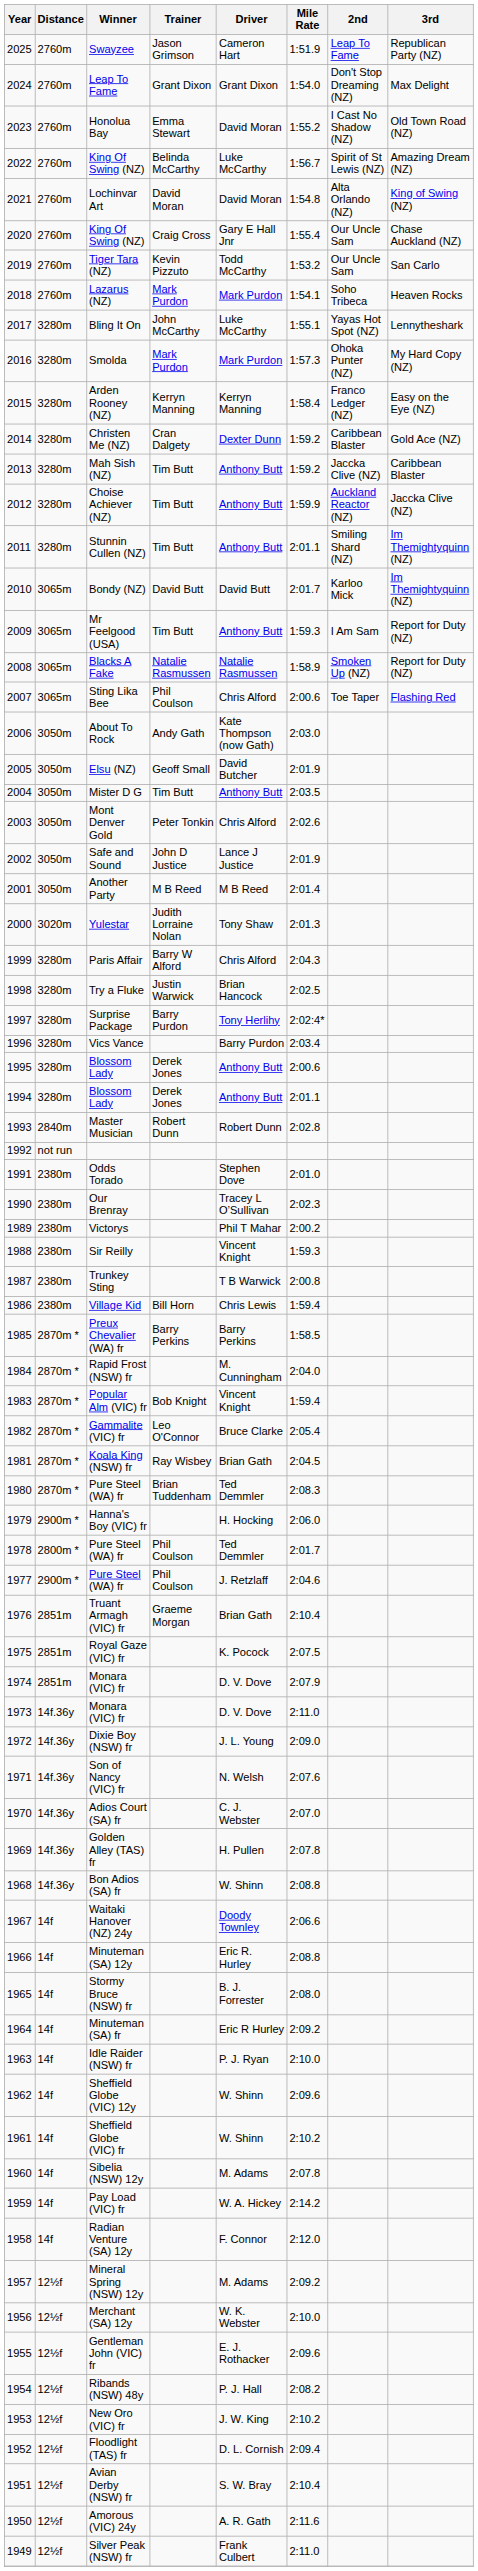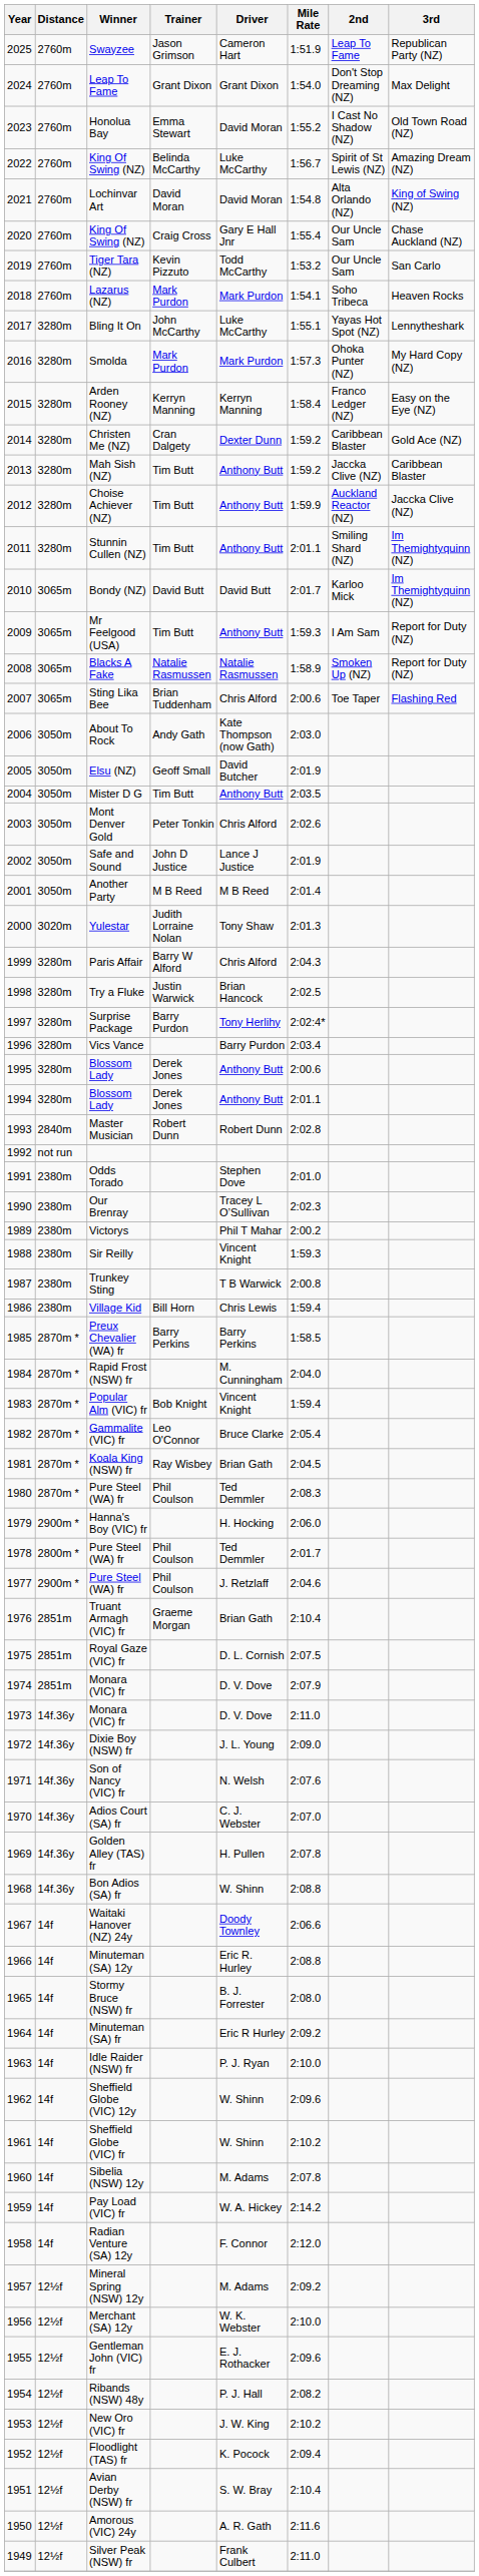 <table class="wikitable sortable" style="font-size:90%;">
 <tr>
 <th width="44px">Year</th>
 <th width="60px">Distance</th>
 <th width="120px">Winner</th>
 <th width="120px">Trainer</th>
 <th width="120px">Driver</th>
 <th width="60px">Mile Rate</th>
 <th width="120px">2nd</th>
 <th width="120px">3rd</th>
 </tr>
 <tr>
 <td>2025</td>
 <td>2760m</td>
 <td><a href='#'>Swayzee</a></td>
 <td>Jason Grimson</td>
 <td>Cameron Hart</td>
 <td>1:51.9</td>
 <td><a href='#'>Leap To Fame</a></td>
 <td>Republican Party (NZ)</td>
 </tr>
 <tr>
 <td>2024</td>
 <td>2760m</td>
 <td><a href='#'>Leap To Fame</a></td>
 <td>Grant Dixon</td>
 <td>Grant Dixon</td>
 <td>1:54.0</td>
 <td>Don't Stop Dreaming (NZ)</td>
 <td>Max Delight</td>
 </tr>
 <tr>
 <td>2023</td>
 <td>2760m</td>
 <td>Honolua Bay </td>
 <td>Emma Stewart</td>
 <td>David Moran</td>
 <td>1:55.2</td>
 <td>I Cast No Shadow (NZ)</td>
 <td>Old Town Road (NZ)</td>
 </tr>
 <tr>
 <td>2022</td>
 <td>2760m</td>
 <td><a href='#'>King Of Swing</a> (NZ)</td>
 <td>Belinda McCarthy</td>
 <td>Luke McCarthy</td>
 <td>1:56.7</td>
 <td>Spirit of St Lewis (NZ)</td>
 <td>Amazing Dream (NZ)</td>
 </tr>
 <tr>
 <td>2021</td>
 <td>2760m</td>
 <td>Lochinvar Art</td>
 <td>David Moran</td>
 <td>David Moran</td>
 <td>1:54.8</td>
 <td>Alta Orlando (NZ)</td>
 <td><a href='#'>King of Swing</a> (NZ)</td>
 </tr>
 <tr>
 <td>2020</td>
 <td>2760m</td>
 <td><a href='#'>King Of Swing</a> (NZ)</td>
 <td>Craig Cross</td>
 <td>Gary E Hall Jnr</td>
 <td>1:55.4</td>
 <td>Our Uncle Sam</td>
 <td>Chase Auckland (NZ)</td>
 </tr>
 <tr>
 <td>2019</td>
 <td>2760m</td>
 <td><a href='#'>Tiger Tara</a> (NZ)</td>
 <td>Kevin Pizzuto</td>
 <td>Todd McCarthy</td>
 <td>1:53.2</td>
 <td>Our Uncle Sam</td>
 <td>San Carlo</td>
 </tr>
 <tr>
 <td>2018</td>
 <td>2760m</td>
 <td><a href='#'>Lazarus</a> (NZ)</td>
 <td><a href='#'>Mark Purdon</a></td>
 <td><a href='#'>Mark Purdon</a></td>
 <td>1:54.1</td>
 <td>Soho Tribeca</td>
 <td>Heaven Rocks</td>
 </tr>
 <tr>
 <td>2017</td>
 <td>3280m</td>
 <td>Bling It On</td>
 <td>John McCarthy</td>
 <td>Luke McCarthy</td>
 <td>1:55.1</td>
 <td>Yayas Hot Spot (NZ)</td>
 <td>Lennytheshark</td>
 </tr>
 <tr>
 <td>2016</td>
 <td>3280m</td>
 <td>Smolda</td>
 <td><a href='#'>Mark Purdon</a></td>
 <td><a href='#'>Mark Purdon</a></td>
 <td>1:57.3</td>
 <td>Ohoka Punter (NZ)</td>
 <td>My Hard Copy (NZ)</td>
 </tr>
 <tr>
 <td>2015</td>
 <td>3280m</td>
 <td>Arden Rooney (NZ)</td>
 <td>Kerryn Manning</td>
 <td>Kerryn Manning</td>
 <td>1:58.4</td>
 <td>Franco Ledger (NZ)</td>
 <td>Easy on the Eye (NZ)</td>
 </tr>
 <tr>
 <td>2014</td>
 <td>3280m</td>
 <td>Christen Me (NZ)</td>
 <td>Cran Dalgety</td>
 <td><a href='#'>Dexter Dunn</a></td>
 <td>1:59.2</td>
 <td>Caribbean Blaster</td>
 <td>Gold Ace (NZ)</td>
 </tr>
 <tr>
 <td>2013</td>
 <td>3280m</td>
 <td>Mah Sish (NZ)</td>
 <td>Tim Butt</td>
 <td><a href='#'>Anthony Butt</a></td>
 <td>1:59.2</td>
 <td>Jaccka Clive (NZ)</td>
 <td>Caribbean Blaster</td>
 </tr>
 <tr>
 <td>2012</td>
 <td>3280m</td>
 <td>Choise Achiever (NZ)</td>
 <td>Tim Butt</td>
 <td><a href='#'>Anthony Butt</a></td>
 <td>1:59.9</td>
 <td><a href='#'>Auckland Reactor</a> (NZ)</td>
 <td>Jaccka Clive (NZ)</td>
 </tr>
 <tr>
 <td>2011</td>
 <td>3280m</td>
 <td>Stunnin Cullen (NZ)</td>
 <td>Tim Butt</td>
 <td><a href='#'>Anthony Butt</a></td>
 <td>2:01.1</td>
 <td>Smiling Shard (NZ)</td>
 <td><a href='#'>Im Themightyquinn</a> (NZ)</td>
 </tr>
 <tr>
 <td>2010</td>
 <td>3065m</td>
 <td>Bondy (NZ)</td>
 <td>David Butt</td>
 <td>David Butt</td>
 <td>2:01.7</td>
 <td>Karloo Mick</td>
 <td><a href='#'>Im Themightyquinn</a> (NZ)</td>
 </tr>
 <tr>
 <td>2009</td>
 <td>3065m</td>
 <td>Mr Feelgood (USA)</td>
 <td>Tim Butt</td>
 <td><a href='#'>Anthony Butt</a></td>
 <td>1:59.3</td>
 <td>I Am Sam</td>
 <td>Report for Duty (NZ)</td>
 </tr>
 <tr>
 <td>2008</td>
 <td>3065m</td>
 <td><a href='#'>Blacks A Fake</a></td>
 <td><a href='#'>Natalie Rasmussen</a></td>
 <td><a href='#'>Natalie Rasmussen</a></td>
 <td>1:58.9</td>
 <td><a href='#'>Smoken Up</a> (NZ)</td>
 <td>Report for Duty (NZ)</td>
 </tr>
 <tr>
 <td>2007</td>
 <td>3065m</td>
 <td>Sting Lika Bee</td>
-<td>Phil Coulson</td>
+<td>Brian Tuddenham</td>
 <td>Chris Alford</td>
 <td>2:00.6</td>
 <td>Toe Taper</td>
 <td><a href='#'>Flashing Red</a></td>
 </tr>
 <tr>
 <td>2006</td>
 <td>3050m</td>
 <td>About To Rock</td>
 <td>Andy Gath</td>
 <td>Kate Thompson (now Gath)</td>
 <td>2:03.0</td>
 <td></td>
 <td></td>
 </tr>
 <tr>
 <td>2005</td>
 <td>3050m</td>
 <td><a href='#'>Elsu</a> (NZ)</td>
 <td>Geoff Small</td>
 <td>David Butcher</td>
 <td>2:01.9</td>
 <td></td>
 <td></td>
 </tr>
 <tr>
 <td>2004</td>
 <td>3050m</td>
 <td>Mister D G</td>
 <td>Tim Butt</td>
 <td><a href='#'>Anthony Butt</a></td>
 <td>2:03.5</td>
 <td></td>
 <td></td>
 </tr>
 <tr>
 <td>2003</td>
 <td>3050m</td>
 <td>Mont Denver Gold</td>
 <td>Peter Tonkin</td>
 <td>Chris Alford</td>
 <td>2:02.6</td>
 <td></td>
 <td></td>
 </tr>
 <tr>
 <td>2002</td>
 <td>3050m</td>
 <td>Safe and Sound</td>
 <td>John D Justice</td>
 <td>Lance J Justice</td>
 <td>2:01.9</td>
 <td></td>
 <td></td>
 </tr>
 <tr>
 <td>2001</td>
 <td>3050m</td>
 <td>Another Party</td>
 <td>M B Reed</td>
 <td>M B Reed</td>
 <td>2:01.4</td>
 <td></td>
 <td></td>
 </tr>
 <tr>
 <td>2000</td>
 <td>3020m</td>
 <td><a href='#'>Yulestar</a></td>
 <td>Judith Lorraine Nolan</td>
 <td>Tony Shaw</td>
 <td>2:01.3</td>
 <td></td>
 <td></td>
 </tr>
 <tr>
 <td>1999</td>
 <td>3280m</td>
 <td>Paris Affair</td>
 <td>Barry W Alford</td>
 <td>Chris Alford</td>
 <td>2:04.3</td>
 <td></td>
 <td></td>
 </tr>
 <tr>
 <td>1998</td>
 <td>3280m</td>
 <td>Try a Fluke</td>
 <td>Justin Warwick</td>
 <td>Brian Hancock</td>
 <td>2:02.5</td>
 <td></td>
 <td></td>
 </tr>
 <tr>
 <td>1997</td>
 <td>3280m</td>
 <td>Surprise Package</td>
 <td>Barry Purdon</td>
 <td><a href='#'>Tony Herlihy</a></td>
 <td>2:02:4*</td>
 <td></td>
 <td></td>
 </tr>
 <tr>
 <td>1996</td>
 <td>3280m</td>
 <td>Vics Vance</td>
 <td></td>
 <td>Barry Purdon</td>
 <td>2:03.4</td>
 <td></td>
 <td></td>
 </tr>
 <tr>
 <td>1995</td>
 <td>3280m</td>
 <td><a href='#'>Blossom Lady</a></td>
 <td>Derek Jones</td>
 <td><a href='#'>Anthony Butt</a></td>
 <td>2:00.6</td>
 <td></td>
 <td></td>
 </tr>
 <tr>
 <td>1994</td>
 <td>3280m</td>
 <td><a href='#'>Blossom Lady</a></td>
 <td>Derek Jones</td>
 <td><a href='#'>Anthony Butt</a></td>
 <td>2:01.1</td>
 <td></td>
 <td></td>
 </tr>
 <tr>
 <td>1993</td>
 <td>2840m</td>
 <td>Master Musician</td>
 <td>Robert Dunn</td>
 <td>Robert Dunn</td>
 <td>2:02.8</td>
 <td></td>
 <td></td>
 </tr>
 <tr>
 <td>1992</td>
 <td>not run</td>
 <td></td>
 <td></td>
 <td></td>
 <td></td>
 <td></td>
 </tr>
 <tr>
 <td>1991</td>
 <td>2380m</td>
 <td>Odds Torado</td>
 <td></td>
 <td>Stephen Dove</td>
 <td>2:01.0</td>
 <td></td>
 <td></td>
 </tr>
 <tr>
 <td>1990</td>
 <td>2380m</td>
 <td>Our Brenray</td>
 <td></td>
 <td>Tracey L O’Sullivan</td>
 <td>2:02.3</td>
 <td></td>
 <td></td>
 </tr>
 <tr>
 <td>1989</td>
 <td>2380m</td>
 <td>Victorys</td>
 <td></td>
 <td>Phil T Mahar</td>
 <td>2:00.2</td>
 <td></td>
 <td></td>
 </tr>
 <tr>
 <td>1988</td>
 <td>2380m</td>
 <td>Sir Reilly</td>
 <td></td>
 <td>Vincent Knight</td>
 <td>1:59.3</td>
 <td></td>
 <td></td>
 </tr>
 <tr>
 <td>1987</td>
 <td>2380m</td>
 <td>Trunkey Sting</td>
 <td></td>
 <td>T B Warwick</td>
 <td>2:00.8</td>
 <td></td>
 <td></td>
 </tr>
 <tr>
 <td>1986</td>
 <td>2380m</td>
 <td><a href='#'>Village Kid</a></td>
 <td>Bill Horn</td>
 <td>Chris Lewis</td>
 <td>1:59.4</td>
 <td></td>
 <td></td>
 </tr>
 <tr>
 <td>1985</td>
 <td>2870m *</td>
 <td><a href='#'>Preux Chevalier</a> (WA) fr</td>
 <td>Barry Perkins</td>
 <td>Barry Perkins</td>
 <td>1:58.5</td>
 <td></td>
 <td></td>
 </tr>
 <tr>
 <td>1984</td>
 <td>2870m *</td>
 <td>Rapid Frost (NSW) fr</td>
 <td></td>
 <td>M. Cunningham</td>
 <td>2:04.0</td>
 <td></td>
 <td></td>
 </tr>
 <tr>
 <td>1983</td>
 <td>2870m *</td>
 <td><a href='#'>Popular Alm</a> (VIC) fr</td>
 <td>Bob Knight</td>
 <td>Vincent Knight</td>
 <td>1:59.4</td>
 <td></td>
 <td></td>
 </tr>
 <tr>
 <td>1982</td>
 <td>2870m *</td>
 <td><a href='#'>Gammalite</a> (VIC) fr</td>
 <td>Leo O'Connor</td>
 <td>Bruce Clarke</td>
 <td>2:05.4</td>
 <td></td>
 <td></td>
 </tr>
 <tr>
 <td>1981</td>
 <td>2870m *</td>
 <td><a href='#'>Koala King</a> (NSW) fr</td>
 <td>Ray Wisbey</td>
 <td>Brian Gath</td>
 <td>2:04.5</td>
 <td></td>
 <td></td>
 </tr>
 <tr>
 <td>1980</td>
 <td>2870m *</td>
 <td>Pure Steel (WA) fr</td>
-<td>Brian Tuddenham</td>
+<td>Phil Coulson</td>
 <td>Ted Demmler</td>
 <td>2:08.3</td>
 <td></td>
 <td></td>
 </tr>
 <tr>
 <td>1979</td>
 <td>2900m *</td>
 <td>Hanna's Boy (VIC) fr</td>
 <td></td>
 <td>H. Hocking</td>
 <td>2:06.0</td>
 <td></td>
 <td></td>
 </tr>
 <tr>
 <td>1978</td>
 <td>2800m *</td>
 <td>Pure Steel (WA) fr</td>
 <td>Phil Coulson</td>
 <td>Ted Demmler</td>
 <td>2:01.7</td>
 <td></td>
 <td></td>
 </tr>
 <tr>
 <td>1977</td>
 <td>2900m *</td>
 <td><a href='#'>Pure Steel</a> (WA) fr</td>
 <td>Phil Coulson</td>
 <td>J. Retzlaff</td>
 <td>2:04.6</td>
 <td></td>
 <td></td>
 </tr>
 <tr>
 <td>1976</td>
 <td>2851m</td>
 <td>Truant Armagh (VIC) fr</td>
 <td>Graeme Morgan</td>
 <td>Brian Gath</td>
 <td>2:10.4</td>
 <td></td>
 <td></td>
 </tr>
 <tr>
 <td>1975</td>
 <td>2851m</td>
 <td>Royal Gaze (VIC) fr</td>
 <td></td>
-<td>K. Pocock</td>
+<td>D. L. Cornish</td>
 <td>2:07.5</td>
 <td></td>
 <td></td>
 </tr>
 <tr>
 <td>1974</td>
 <td>2851m</td>
 <td>Monara (VIC) fr</td>
 <td></td>
 <td>D. V. Dove</td>
 <td>2:07.9</td>
 <td></td>
 <td></td>
 </tr>
 <tr>
 <td>1973</td>
 <td>14f.36y</td>
 <td>Monara (VIC) fr</td>
 <td></td>
 <td>D. V. Dove</td>
 <td>2:11.0</td>
 <td></td>
 <td></td>
 </tr>
 <tr>
 <td>1972</td>
 <td>14f.36y</td>
 <td>Dixie Boy (NSW) fr</td>
 <td></td>
 <td>J. L. Young</td>
 <td>2:09.0</td>
 <td></td>
 <td></td>
 </tr>
 <tr>
 <td>1971</td>
 <td>14f.36y</td>
 <td>Son of Nancy (VIC) fr</td>
 <td></td>
 <td>N. Welsh</td>
 <td>2:07.6</td>
 <td></td>
 <td></td>
 </tr>
 <tr>
 <td>1970</td>
 <td>14f.36y</td>
 <td>Adios Court (SA) fr</td>
 <td></td>
 <td>C. J. Webster</td>
 <td>2:07.0</td>
 <td></td>
 <td></td>
 </tr>
 <tr>
 <td>1969</td>
 <td>14f.36y</td>
 <td>Golden Alley (TAS) fr</td>
 <td></td>
 <td>H. Pullen</td>
 <td>2:07.8</td>
 <td></td>
 <td></td>
 </tr>
 <tr>
 <td>1968</td>
 <td>14f.36y</td>
 <td>Bon Adios (SA) fr</td>
 <td></td>
 <td>W. Shinn</td>
 <td>2:08.8</td>
 <td></td>
 <td></td>
 </tr>
 <tr>
 <td>1967</td>
 <td>14f</td>
 <td>Waitaki Hanover (NZ) 24y</td>
 <td></td>
 <td><a href='#'>Doody Townley</a></td>
 <td>2:06.6</td>
 <td></td>
 <td></td>
 </tr>
 <tr>
 <td>1966</td>
 <td>14f</td>
 <td>Minuteman (SA) 12y</td>
 <td></td>
 <td>Eric R. Hurley</td>
 <td>2:08.8</td>
 <td></td>
 <td></td>
 </tr>
 <tr>
 <td>1965</td>
 <td>14f</td>
 <td>Stormy Bruce (NSW) fr</td>
 <td></td>
 <td>B. J. Forrester</td>
 <td>2:08.0</td>
 <td></td>
 <td></td>
 </tr>
 <tr>
 <td>1964</td>
 <td>14f</td>
 <td>Minuteman (SA) fr</td>
 <td></td>
 <td>Eric R Hurley</td>
 <td>2:09.2</td>
 <td></td>
 <td></td>
 </tr>
 <tr>
 <td>1963</td>
 <td>14f</td>
 <td>Idle Raider (NSW) fr</td>
 <td></td>
 <td>P. J. Ryan</td>
 <td>2:10.0</td>
 <td></td>
 <td></td>
 </tr>
 <tr>
 <td>1962</td>
 <td>14f</td>
 <td>Sheffield Globe (VIC) 12y</td>
 <td></td>
 <td>W. Shinn</td>
 <td>2:09.6</td>
 <td></td>
 <td></td>
 </tr>
 <tr>
 <td>1961</td>
 <td>14f</td>
 <td>Sheffield Globe (VIC) fr</td>
 <td></td>
 <td>W. Shinn</td>
 <td>2:10.2</td>
 <td></td>
 <td></td>
 </tr>
 <tr>
 <td>1960</td>
 <td>14f</td>
 <td>Sibelia (NSW) 12y</td>
 <td></td>
 <td>M. Adams</td>
 <td>2:07.8</td>
 <td></td>
 <td></td>
 </tr>
 <tr>
 <td>1959</td>
 <td>14f</td>
 <td>Pay Load (VIC) fr</td>
 <td></td>
 <td>W. A. Hickey</td>
 <td>2:14.2</td>
 <td></td>
 <td></td>
 </tr>
 <tr>
 <td>1958</td>
 <td>14f</td>
 <td>Radian Venture (SA) 12y</td>
 <td></td>
 <td>F. Connor</td>
 <td>2:12.0</td>
 <td></td>
 <td></td>
 </tr>
 <tr>
 <td>1957</td>
 <td>12½f</td>
 <td>Mineral Spring (NSW) 12y</td>
 <td></td>
 <td>M. Adams</td>
 <td>2:09.2</td>
 <td></td>
 <td></td>
 </tr>
 <tr>
 <td>1956</td>
 <td>12½f</td>
 <td>Merchant (SA) 12y</td>
 <td></td>
 <td>W. K. Webster</td>
 <td>2:10.0</td>
 <td></td>
 <td></td>
 </tr>
 <tr>
 <td>1955</td>
 <td>12½f</td>
 <td>Gentleman John (VIC) fr</td>
 <td></td>
 <td>E. J. Rothacker</td>
 <td>2:09.6</td>
 <td></td>
 <td></td>
 </tr>
 <tr>
 <td>1954</td>
 <td>12½f</td>
 <td>Ribands (NSW) 48y</td>
 <td></td>
 <td>P. J. Hall</td>
 <td>2:08.2</td>
 <td></td>
 <td></td>
 </tr>
 <tr>
 <td>1953</td>
 <td>12½f</td>
 <td>New Oro (VIC) fr</td>
 <td></td>
 <td>J. W. King</td>
 <td>2:10.2</td>
 <td></td>
 <td></td>
 </tr>
 <tr>
 <td>1952</td>
 <td>12½f</td>
 <td>Floodlight (TAS) fr</td>
 <td></td>
-<td>D. L. Cornish</td>
+<td>K. Pocock</td>
 <td>2:09.4</td>
 <td></td>
 <td></td>
 </tr>
 <tr>
 <td>1951</td>
 <td>12½f</td>
 <td>Avian Derby (NSW) fr</td>
 <td></td>
 <td>S. W. Bray</td>
 <td>2:10.4</td>
 <td></td>
 <td></td>
 </tr>
 <tr>
 <td>1950</td>
 <td>12½f</td>
 <td>Amorous (VIC) 24y</td>
 <td></td>
 <td>A. R. Gath</td>
 <td>2:11.6</td>
 <td></td>
 <td></td>
 </tr>
 <tr>
 <td>1949</td>
 <td>12½f</td>
 <td>Silver Peak (NSW) fr</td>
 <td></td>
 <td>Frank Culbert</td>
 <td>2:11.0</td>
 <td></td>
 <td></td>
 </tr>
 <tr>
 </tr>
 </table>
